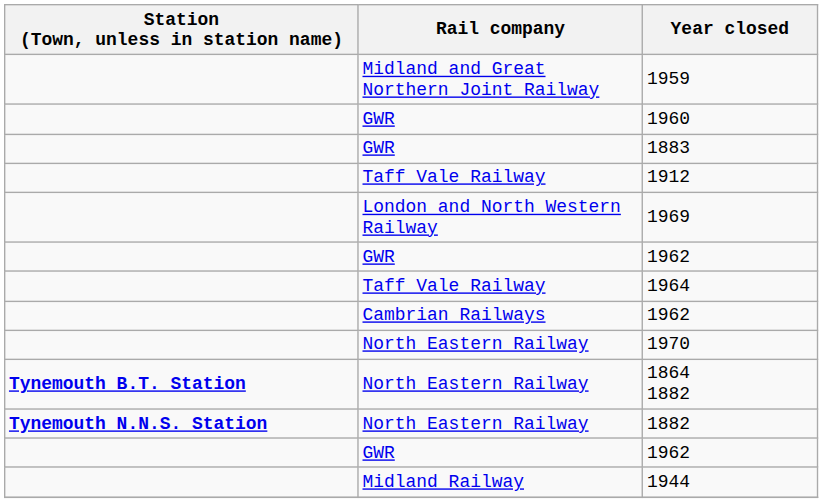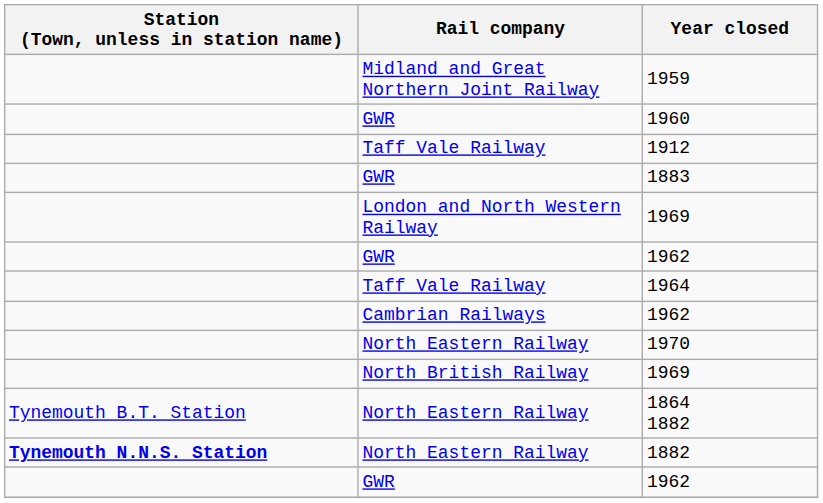 <table class="wikitable sortable">
 <tr>
 <th style="width:250px">Station<br>(Town, unless in station name)</th>
 <th style="width:200px">Rail company</th>
 <th style="width:120px">Year closed</th>
 </tr>
 <tr>
 <td></td>
 <td><a href='#'>Midland and Great Northern Joint Railway</a></td>
 <td>1959</td>
 </tr>
 <tr>
 <td></td>
 <td><a href='#'>GWR</a></td>
 <td>1960</td>
 </tr>
 <tr>
 <td></td>
-<td><a href='#'>GWR</a></td>
-<td>1883</td>
+<td><a href='#'>Taff Vale Railway</a></td>
+<td>1912</td>
 </tr>
 <tr>
 <td></td>
-<td><a href='#'>Taff Vale Railway</a></td>
-<td>1912</td>
+<td><a href='#'>GWR</a></td>
+<td>1883</td>
 </tr>
 <tr>
 <td></td>
 <td><a href='#'>London and North Western Railway</a></td>
 <td>1969</td>
 </tr>
 <tr>
 <td></td>
 <td><a href='#'>GWR</a></td>
 <td>1962</td>
 </tr>
 <tr>
 <td></td>
 <td><a href='#'>Taff Vale Railway</a></td>
 <td>1964</td>
 </tr>
 <tr>
 <td></td>
 <td><a href='#'>Cambrian Railways</a></td>
 <td>1962</td>
 </tr>
 <tr>
 <td></td>
 <td><a href='#'>North Eastern Railway</a></td>
 <td>1970</td>
 </tr>
 <tr>
-<td><strong><a href='#'>Tynemouth B.T. Station</a></strong></td>
+<td></td>
+<td><a href='#'>North British Railway</a></td>
+<td>1969</td>
+</tr>
+<tr>
+<td><a href='#'>Tynemouth B.T. Station</a></td>
 <td><a href='#'>North Eastern Railway</a></td>
 <td>1864<br>1882</td>
 </tr>
 <tr>
 <td><strong><a href='#'>Tynemouth N.N.S. Station</a></strong></td>
 <td><a href='#'>North Eastern Railway</a></td>
 <td>1882</td>
 </tr>
 <tr>
 <td></td>
 <td><a href='#'>GWR</a></td>
 <td>1962</td>
 </tr>
 <tr>
-<td></td>
-<td><a href='#'>Midland Railway</a></td>
-<td>1944</td>
-</tr>
-<tr>
 </tr>
 </table>
